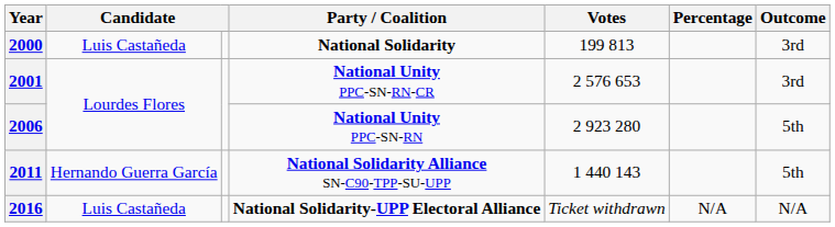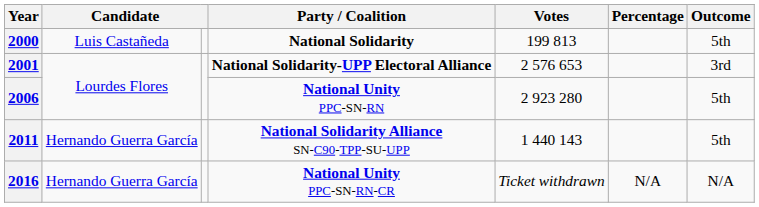 <table class="wikitable" style="text-align:center">
 <tr>
 <th>Year</th>
 <th colspan="2">Candidate</th>
 <th>Party / Coalition</th>
 <th>Votes</th>
 <th>Percentage</th>
 <th>Outcome</th>
 </tr>
 <tr>
 <th><strong><a href='#'>2000</a></strong></th>
 <td><a href='#'>Luis Castañeda</a></td>
 <td></td>
 <td><strong>National Solidarity</strong></td>
 <td>199 813</td>
 <td></td>
-<td>3rd</td>
+<td>5th</td>
 </tr>
 <tr>
 <th><strong><a href='#'>2001</a></strong></th>
 <td rowspan="2"><a href='#'>Lourdes Flores</a></td>
 <td rowspan="2"></td>
-<td><strong><a href='#'>National Unity</a></strong><br><small><a href='#'>PPC</a>-SN-<a href='#'>RN</a>-<a href='#'>CR</a></small></td>
+<td><strong>National Solidarity-<a href='#'>UPP</a> Electoral Alliance</strong></td>
 <td>2 576 653</td>
 <td></td>
 <td>3rd</td>
 </tr>
 <tr>
 <th><strong><a href='#'>2006</a></strong></th>
 <td><strong><a href='#'>National Unity</a></strong><br><small><a href='#'>PPC</a>-SN-<a href='#'>RN</a></small></td>
 <td>2 923 280</td>
 <td></td>
 <td>5th</td>
 </tr>
 <tr>
 <th><strong><a href='#'>2011</a></strong></th>
 <td><a href='#'>Hernando Guerra García</a></td>
 <td></td>
 <td><strong><a href='#'>National Solidarity Alliance</a></strong><br><small>SN-<a href='#'>C90</a>-<a href='#'>TPP</a>-SU-<a href='#'>UPP</a></small></td>
 <td>1 440 143</td>
 <td></td>
 <td>5th</td>
 </tr>
 <tr>
 <th><strong><a href='#'>2016</a></strong></th>
-<td><a href='#'>Luis Castañeda</a></td>
+<td><a href='#'>Hernando Guerra García</a></td>
 <td></td>
-<td><strong>National Solidarity-<a href='#'>UPP</a> Electoral Alliance</strong></td>
+<td><strong><a href='#'>National Unity</a></strong><br><small><a href='#'>PPC</a>-SN-<a href='#'>RN</a>-<a href='#'>CR</a></small></td>
 <td><em>Ticket withdrawn</em></td>
 <td>N/A</td>
 <td>N/A</td>
 </tr>
 </table>
